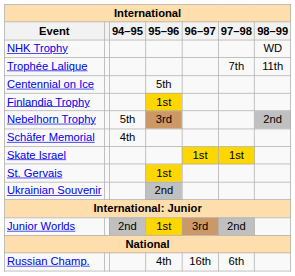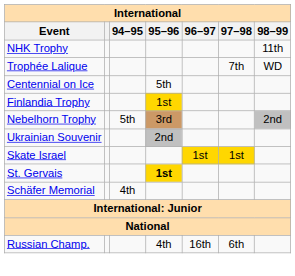 <table class="wikitable" style="text-align:center">
 <tr>
 <th style="background-color: #ffdead; " colspan=7 align=center>International</th>
 </tr>
 <tr>
 <th>Event</th>
 <th></th>
 <th>94–95</th>
 <th>95–96</th>
 <th>96–97</th>
 <th>97–98</th>
 <th>98–99</th>
 </tr>
 <tr>
 <td align=left> <a href='#'>NHK Trophy</a></td>
 <td></td>
 <td></td>
 <td></td>
 <td></td>
 <td></td>
-<td>WD</td>
+<td>11th</td>
 </tr>
 <tr>
 <td align=left> <a href='#'>Trophée Lalique</a></td>
 <td></td>
 <td></td>
 <td></td>
 <td></td>
 <td>7th</td>
-<td>11th</td>
+<td>WD</td>
 </tr>
 <tr>
 <td align=left><a href='#'>Centennial on Ice</a></td>
 <td></td>
 <td></td>
 <td>5th</td>
 <td></td>
 <td></td>
 <td></td>
 </tr>
 <tr>
 <td align=left><a href='#'>Finlandia Trophy</a></td>
 <td></td>
 <td></td>
 <td bgcolor=gold>1st</td>
 <td></td>
 <td></td>
 <td></td>
 </tr>
 <tr>
 <td align=left><a href='#'>Nebelhorn Trophy</a></td>
 <td></td>
 <td>5th</td>
 <td bgcolor=cc9966>3rd</td>
 <td></td>
 <td></td>
 <td bgcolor=silver>2nd</td>
 </tr>
 <tr>
-<td align=left><a href='#'>Schäfer Memorial</a></td>
+<td align=left><a href='#'>Ukrainian Souvenir</a></td>
 <td></td>
-<td>4th</td>
 <td></td>
+<td bgcolor=silver>2nd</td>
 <td></td>
 <td></td>
 <td></td>
 </tr>
 <tr>
 <td align=left><a href='#'>Skate Israel</a></td>
 <td></td>
 <td></td>
 <td></td>
 <td bgcolor=gold>1st</td>
 <td bgcolor=gold>1st</td>
 <td></td>
 </tr>
 <tr>
 <td align=left><a href='#'>St. Gervais</a></td>
 <td></td>
 <td></td>
-<td bgcolor=gold>1st</td>
+<td bgcolor=gold><strong>1st</strong></td>
 <td></td>
 <td></td>
 <td></td>
 </tr>
 <tr>
-<td align=left><a href='#'>Ukrainian Souvenir</a></td>
+<td align=left><a href='#'>Schäfer Memorial</a></td>
 <td></td>
+<td>4th</td>
 <td></td>
-<td bgcolor=silver>2nd</td>
 <td></td>
 <td></td>
 <td></td>
 </tr>
 <tr>
 <th style="background-color: #ffdead; " colspan=7 align=center>International: Junior</th>
-</tr>
-<tr>
-<td align=left><a href='#'>Junior Worlds</a></td>
-<td></td>
-<td bgcolor=silver>2nd</td>
-<td bgcolor=gold>1st</td>
-<td bgcolor=cc9966>3rd</td>
-<td bgcolor=silver>2nd</td>
-<td></td>
 </tr>
 <tr>
 <th style="background-color: #ffdead; " colspan=7 align=center>National</th>
 </tr>
 <tr>
 <td align=left><a href='#'>Russian Champ.</a></td>
 <td></td>
 <td></td>
 <td>4th</td>
 <td>16th</td>
 <td>6th</td>
 <td></td>
 </tr>
 </table>
